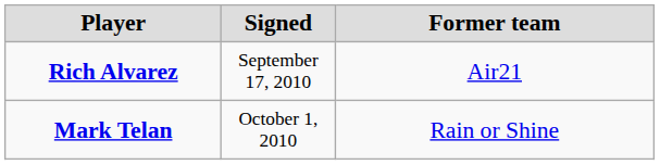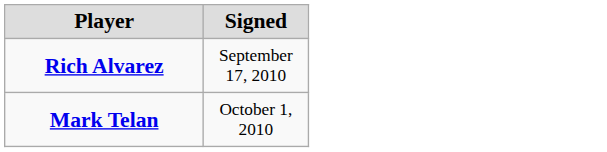 <table class="wikitable" style="text-align: center">
 <tr align="center" bgcolor="#dddddd">
 <td style="width:140px"><strong>Player</strong></td>
 <td style="width:70px"><strong>Signed</strong></td>
-<td style="width:210px"><strong>Former team</strong></td>
 </tr>
 <tr style="height:40px">
 <td><strong><a href='#'>Rich Alvarez</a></strong></td>
 <td style="font-size: 80%">September 17, 2010</td>
-<td><a href='#'>Air21</a></td>
 </tr>
 <tr style="height:40px">
 <td><strong><a href='#'>Mark Telan</a></strong></td>
 <td style="font-size: 80%">October 1, 2010</td>
-<td><a href='#'>Rain or Shine</a></td>
 </tr>
 </table>
